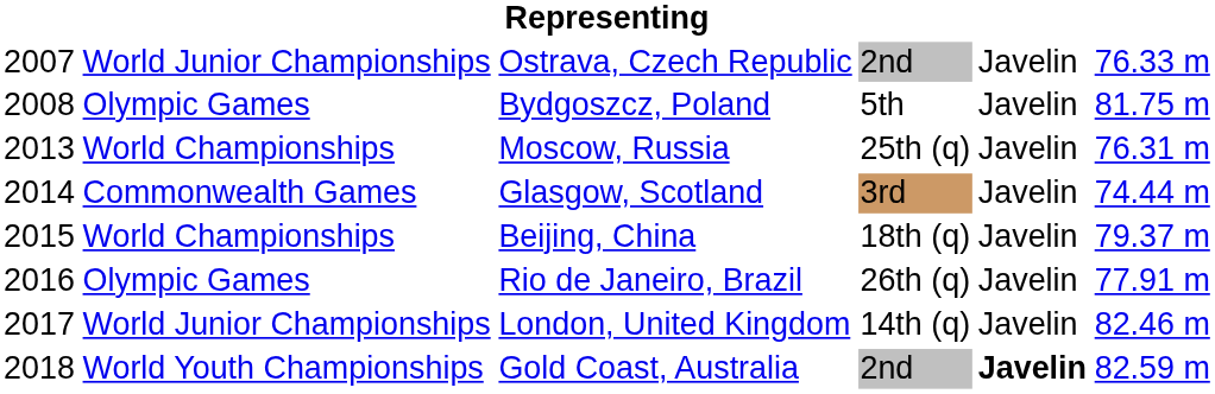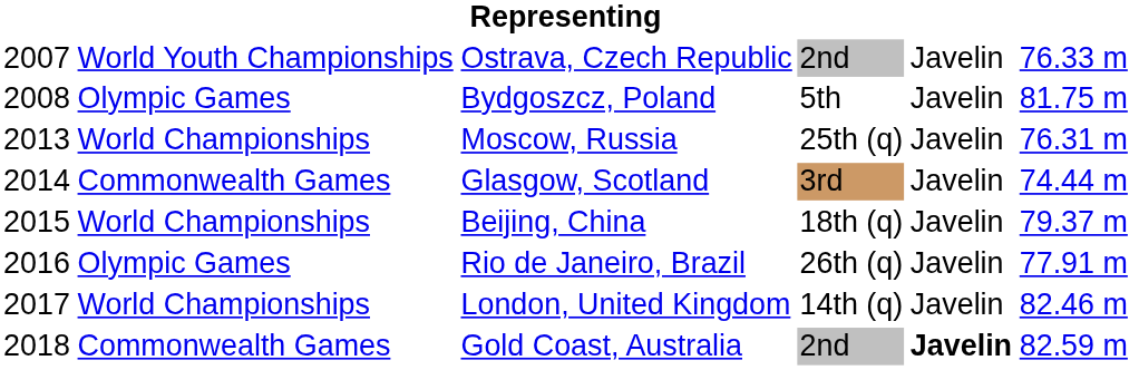 <table>
 <tr>
 <th colspan="6">Representing </th>
 </tr>
 <tr>
 <td>2007</td>
-<td><a href='#'>World Junior Championships</a></td>
+<td><a href='#'>World Youth Championships</a></td>
 <td><a href='#'>Ostrava, Czech Republic</a></td>
 <td style="background:silver;">2nd</td>
 <td>Javelin</td>
 <td><a href='#'>76.33 m</a></td>
 </tr>
 <tr>
 <td>2008</td>
 <td><a href='#'>Olympic Games</a></td>
 <td><a href='#'>Bydgoszcz, Poland</a></td>
 <td>5th</td>
 <td>Javelin</td>
 <td><a href='#'>81.75 m</a></td>
 </tr>
 <tr>
 <td>2013</td>
 <td><a href='#'>World Championships</a></td>
 <td><a href='#'>Moscow, Russia</a></td>
 <td>25th (q)</td>
 <td>Javelin</td>
 <td><a href='#'>76.31 m</a></td>
 </tr>
 <tr>
 <td>2014</td>
 <td><a href='#'>Commonwealth Games</a></td>
 <td><a href='#'>Glasgow, Scotland</a></td>
 <td style="background:#cc9966;">3rd</td>
 <td>Javelin</td>
 <td><a href='#'>74.44 m</a></td>
 </tr>
 <tr>
 <td>2015</td>
 <td><a href='#'>World Championships</a></td>
 <td><a href='#'>Beijing, China</a></td>
 <td>18th (q)</td>
 <td>Javelin</td>
 <td><a href='#'>79.37 m</a></td>
 </tr>
 <tr>
 <td>2016</td>
 <td><a href='#'>Olympic Games</a></td>
 <td><a href='#'>Rio de Janeiro, Brazil</a></td>
 <td>26th (q)</td>
 <td>Javelin</td>
 <td><a href='#'>77.91 m</a></td>
 </tr>
 <tr>
 <td>2017</td>
-<td><a href='#'>World Junior Championships</a></td>
+<td><a href='#'>World Championships</a></td>
 <td><a href='#'>London, United Kingdom</a></td>
 <td>14th (q)</td>
 <td>Javelin</td>
 <td><a href='#'>82.46 m</a></td>
 </tr>
 <tr>
 <td>2018</td>
-<td><a href='#'>World Youth Championships</a></td>
+<td><a href='#'>Commonwealth Games</a></td>
 <td><a href='#'>Gold Coast, Australia</a></td>
 <td style="background:silver;">2nd</td>
 <td><strong>Javelin</strong></td>
 <td><a href='#'>82.59 m</a></td>
 </tr>
 </table>
